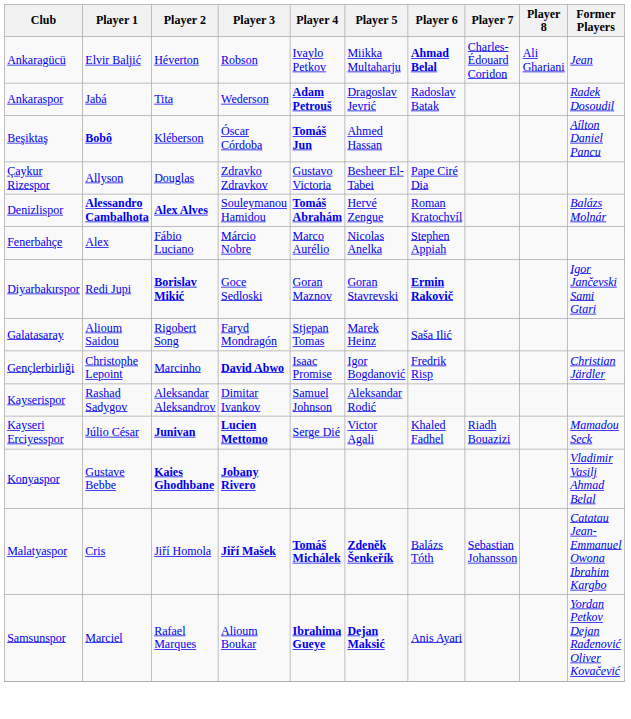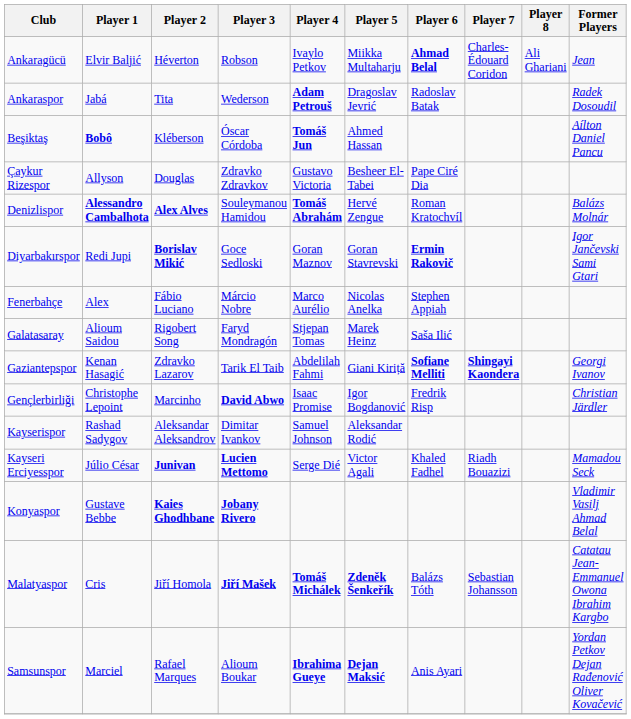 <table class="wikitable">
 <tr>
 <th width="170">Club</th>
 <th width="170">Player 1</th>
 <th width="170">Player 2</th>
 <th width="170">Player 3</th>
 <th width="170">Player 4</th>
 <th width="170">Player 5</th>
 <th width="170">Player 6</th>
 <th width="170">Player 7</th>
 <th width="170">Player 8</th>
 <th width="170">Former Players</th>
 </tr>
 <tr>
 <td><a href='#'>Ankaragücü</a></td>
 <td> <a href='#'>Elvir Baljić</a></td>
 <td> <a href='#'>Héverton</a></td>
 <td> <a href='#'>Robson</a></td>
 <td> <a href='#'>Ivaylo Petkov</a></td>
 <td> <a href='#'>Miikka Multaharju</a></td>
 <td> <strong><a href='#'>Ahmad Belal</a></strong></td>
 <td> <a href='#'>Charles-Édouard Coridon</a></td>
 <td> <a href='#'>Ali Ghariani</a></td>
 <td> <em><a href='#'>Jean</a></em></td>
 </tr>
 <tr>
 <td><a href='#'>Ankaraspor</a></td>
 <td> <a href='#'>Jabá</a></td>
 <td> <a href='#'>Tita</a></td>
 <td> <a href='#'>Wederson</a></td>
 <td> <strong><a href='#'>Adam Petrouš</a></strong></td>
 <td> <a href='#'>Dragoslav Jevrić</a></td>
 <td> <a href='#'>Radoslav Batak</a></td>
 <td></td>
 <td></td>
 <td> <em><a href='#'>Radek Dosoudil</a></em></td>
 </tr>
 <tr>
 <td><a href='#'>Beşiktaş</a></td>
 <td> <strong><a href='#'>Bobô</a></strong></td>
 <td> <a href='#'>Kléberson</a></td>
 <td> <a href='#'>Óscar Córdoba</a></td>
 <td> <strong><a href='#'>Tomáš Jun</a></strong></td>
 <td> <a href='#'>Ahmed Hassan</a></td>
 <td></td>
 <td></td>
 <td></td>
 <td> <em><a href='#'>Aílton</a></em> <br> <em><a href='#'>Daniel Pancu</a></em></td>
 </tr>
 <tr>
 <td><a href='#'>Çaykur Rizespor</a></td>
 <td> <a href='#'>Allyson</a></td>
 <td> <a href='#'>Douglas</a></td>
 <td> <a href='#'>Zdravko Zdravkov</a></td>
 <td> <a href='#'>Gustavo Victoria</a></td>
 <td> <a href='#'>Besheer El-Tabei</a></td>
 <td> <a href='#'>Pape Ciré Dia</a></td>
 <td></td>
 <td></td>
 <td></td>
 </tr>
 <tr>
 <td><a href='#'>Denizlispor</a></td>
 <td> <strong><a href='#'>Alessandro Cambalhota</a></strong></td>
 <td> <strong><a href='#'>Alex Alves</a></strong></td>
 <td> <a href='#'>Souleymanou Hamidou</a></td>
 <td> <strong><a href='#'>Tomáš Abrahám</a></strong></td>
 <td> <a href='#'>Hervé Zengue</a></td>
 <td> <a href='#'>Roman Kratochvíl</a></td>
 <td></td>
 <td></td>
 <td> <em><a href='#'>Balázs Molnár</a></em></td>
 </tr>
 <tr>
+<td><a href='#'>Diyarbakırspor</a></td>
+<td> <a href='#'>Redi Jupi</a></td>
+<td> <strong><a href='#'>Borislav Mikić</a></strong></td>
+<td> <a href='#'>Goce Sedloski</a></td>
+<td> <a href='#'>Goran Maznov</a></td>
+<td> <a href='#'>Goran Stavrevski</a></td>
+<td> <strong><a href='#'>Ermin Rakovič</a></strong></td>
+<td></td>
+<td></td>
+<td> <em><a href='#'>Igor Jančevski</a></em> <br> <em><a href='#'>Sami Gtari</a></em></td>
+</tr>
+<tr>
 <td><a href='#'>Fenerbahçe</a></td>
 <td> <a href='#'>Alex</a></td>
 <td> <a href='#'>Fábio Luciano</a></td>
 <td> <a href='#'>Márcio Nobre</a></td>
 <td> <a href='#'>Marco Aurélio</a></td>
 <td> <a href='#'>Nicolas Anelka</a></td>
 <td> <a href='#'>Stephen Appiah</a></td>
 <td></td>
 <td></td>
 <td></td>
 </tr>
 <tr>
-<td><a href='#'>Diyarbakırspor</a></td>
-<td> <a href='#'>Redi Jupi</a></td>
-<td> <strong><a href='#'>Borislav Mikić</a></strong></td>
-<td> <a href='#'>Goce Sedloski</a></td>
-<td> <a href='#'>Goran Maznov</a></td>
-<td> <a href='#'>Goran Stavrevski</a></td>
-<td> <strong><a href='#'>Ermin Rakovič</a></strong></td>
-<td></td>
-<td></td>
-<td> <em><a href='#'>Igor Jančevski</a></em> <br> <em><a href='#'>Sami Gtari</a></em></td>
-</tr>
-<tr>
 <td><a href='#'>Galatasaray</a></td>
 <td> <a href='#'>Alioum Saidou</a></td>
 <td> <a href='#'>Rigobert Song</a></td>
 <td> <a href='#'>Faryd Mondragón</a></td>
 <td> <a href='#'>Stjepan Tomas</a></td>
 <td> <a href='#'>Marek Heinz</a></td>
 <td> <a href='#'>Saša Ilić</a></td>
 <td></td>
 <td></td>
 <td></td>
+</tr>
+<tr>
+<td><a href='#'>Gaziantepspor</a></td>
+<td> <a href='#'>Kenan Hasagić</a></td>
+<td> <a href='#'>Zdravko Lazarov</a></td>
+<td> <a href='#'>Tarik El Taib</a></td>
+<td> <a href='#'>Abdelilah Fahmi</a></td>
+<td> <a href='#'>Giani Kiriță</a></td>
+<td> <strong><a href='#'>Sofiane Melliti</a></strong></td>
+<td> <strong><a href='#'>Shingayi Kaondera</a></strong></td>
+<td></td>
+<td> <em><a href='#'>Georgi Ivanov</a></em></td>
 </tr>
 <tr>
 <td><a href='#'>Gençlerbirliği</a></td>
 <td> <a href='#'>Christophe Lepoint</a></td>
 <td> <a href='#'>Marcinho</a></td>
 <td> <strong><a href='#'>David Abwo</a></strong></td>
 <td> <a href='#'>Isaac Promise</a></td>
 <td> <a href='#'>Igor Bogdanović</a></td>
 <td> <a href='#'>Fredrik Risp</a></td>
 <td></td>
 <td></td>
 <td> <em><a href='#'>Christian Järdler</a></em></td>
 </tr>
 <tr>
 <td><a href='#'>Kayserispor</a></td>
 <td> <a href='#'>Rashad Sadygov</a></td>
 <td> <a href='#'>Aleksandar Aleksandrov</a></td>
 <td> <a href='#'>Dimitar Ivankov</a></td>
 <td> <a href='#'>Samuel Johnson</a></td>
 <td> <a href='#'>Aleksandar Rodić</a></td>
 <td></td>
 <td></td>
 <td></td>
 <td></td>
 </tr>
 <tr>
 <td><a href='#'>Kayseri Erciyesspor</a></td>
 <td> <a href='#'>Júlio César</a></td>
 <td> <strong><a href='#'>Junivan</a></strong></td>
 <td> <strong><a href='#'>Lucien Mettomo</a></strong></td>
 <td> <a href='#'>Serge Dié</a></td>
 <td> <a href='#'>Victor Agali</a></td>
 <td> <a href='#'>Khaled Fadhel</a></td>
 <td> <a href='#'>Riadh Bouazizi</a></td>
 <td></td>
 <td> <em><a href='#'>Mamadou Seck</a></em></td>
 </tr>
 <tr>
 <td><a href='#'>Konyaspor</a></td>
 <td> <a href='#'>Gustave Bebbe</a></td>
 <td> <strong><a href='#'>Kaies Ghodhbane</a></strong></td>
 <td> <strong><a href='#'>Jobany Rivero</a></strong></td>
 <td></td>
 <td></td>
 <td></td>
 <td></td>
 <td></td>
 <td> <em><a href='#'>Vladimir Vasilj</a></em> <br> <em><a href='#'>Ahmad Belal</a></em></td>
 </tr>
 <tr>
 <td><a href='#'>Malatyaspor</a></td>
 <td> <a href='#'>Cris</a></td>
 <td> <a href='#'>Jiří Homola</a></td>
 <td> <strong><a href='#'>Jiří Mašek</a></strong></td>
 <td> <strong><a href='#'>Tomáš Michálek</a></strong></td>
 <td> <strong><a href='#'>Zdeněk Šenkeřík</a></strong></td>
 <td> <a href='#'>Balázs Tóth</a></td>
 <td> <a href='#'>Sebastian Johansson</a></td>
 <td></td>
 <td> <em><a href='#'>Catatau</a></em> <br> <em><a href='#'>Jean-Emmanuel Owona</a></em> <br> <em><a href='#'>Ibrahim Kargbo</a></em></td>
 </tr>
 <tr>
 <td><a href='#'>Samsunspor</a></td>
 <td> <a href='#'>Marciel</a></td>
 <td> <a href='#'>Rafael Marques</a></td>
 <td> <a href='#'>Alioum Boukar</a></td>
 <td> <strong><a href='#'>Ibrahima Gueye</a></strong></td>
 <td> <strong><a href='#'>Dejan Maksić</a></strong></td>
 <td> <a href='#'>Anis Ayari</a></td>
 <td></td>
 <td></td>
 <td> <em><a href='#'>Yordan Petkov</a></em> <br> <em><a href='#'>Dejan Rađenović</a></em> <br> <em><a href='#'>Oliver Kovačević</a></em></td>
 </tr>
 <tr>
 </tr>
 </table>
